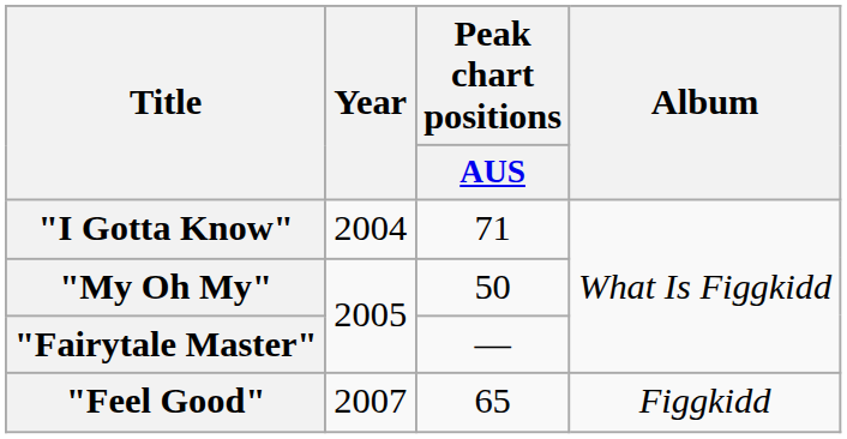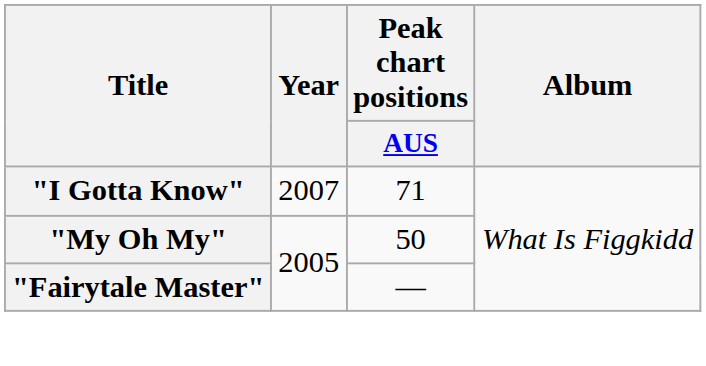 <table class="wikitable plainrowheaders" style="text-align:center;">
 <tr>
 <th scope="col" rowspan="2">Title</th>
 <th scope="col" rowspan="2">Year</th>
 <th scope="col" colspan="1">Peak chart positions</th>
 <th scope="col" rowspan="2">Album</th>
 </tr>
 <tr>
 <th scope="col" style="width:3em;font-size:90%;"><a href='#'>AUS</a><br></th>
 </tr>
 <tr>
 <th scope="row">"I Gotta Know"<br></th>
-<td>2004</td>
+<td>2007</td>
 <td>71</td>
 <td rowspan="3"><em>What Is Figgkidd</em></td>
 </tr>
 <tr>
 <th scope="row">"My Oh My"</th>
 <td rowspan="2">2005</td>
 <td>50</td>
 </tr>
 <tr>
 <th scope="row">"Fairytale Master"</th>
 <td>—</td>
 </tr>
-<tr>
-<th scope="row">"Feel Good"</th>
-<td>2007</td>
-<td>65</td>
-<td><em>Figgkidd</em></td>
-</tr>
 </table>
